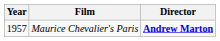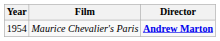 <table class="wikitable">
 <tr>
 <th>Year</th>
 <th>Film</th>
 <th>Director</th>
 </tr>
 <tr>
-<td>1957</td>
+<td>1954</td>
 <td><em>Maurice Chevalier's Paris</em></td>
 <td><strong><a href='#'>Andrew Marton</a></strong></td>
 </tr>
 </table>
